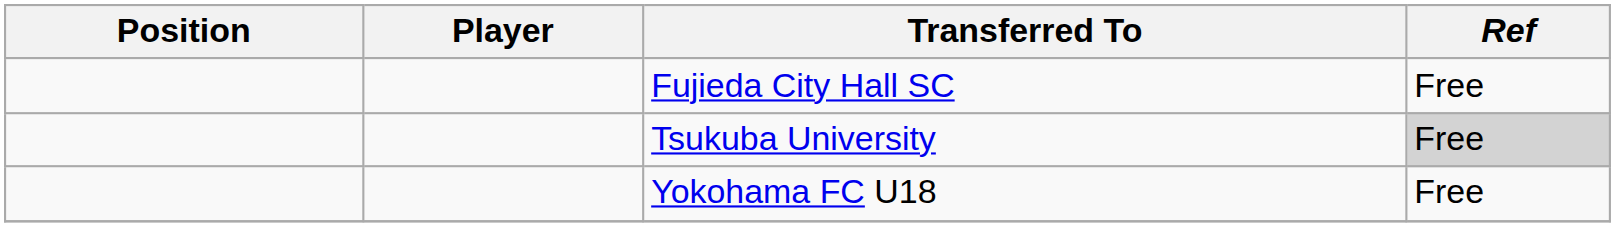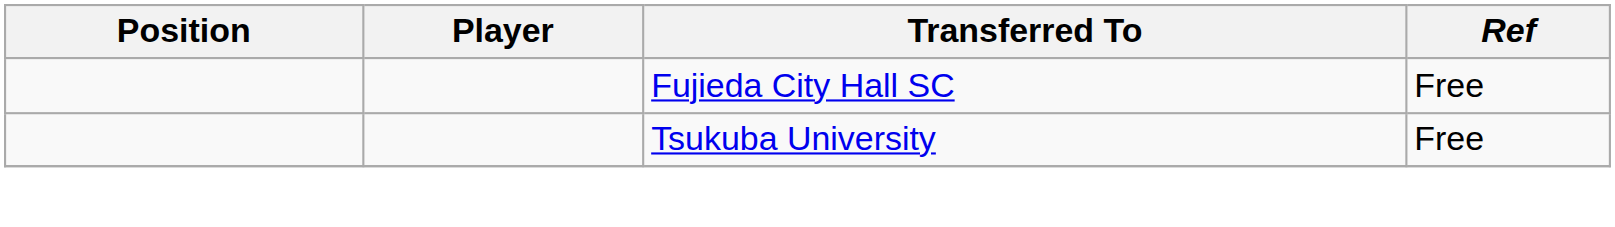 <table class="wikitable sortable" style="width:60%; text-align:center; font-size:100%; text-align:left;">
 <tr>
 <th>Position</th>
 <th>Player</th>
 <th>Transferred To</th>
 <th><em>Ref</em></th>
 </tr>
 <tr>
 <td></td>
 <td></td>
 <td> <a href='#'>Fujieda City Hall SC</a></td>
 <td>Free</td>
 </tr>
 <tr>
 <td></td>
 <td></td>
 <td> <a href='#'>Tsukuba University</a></td>
-<td style="background: lightgrey;">Free</td>
-</tr>
-<tr>
-<td></td>
-<td></td>
-<td> <a href='#'>Yokohama FC</a> U18</td>
 <td>Free</td>
 </tr>
 <tr>
 </tr>
 </table>
